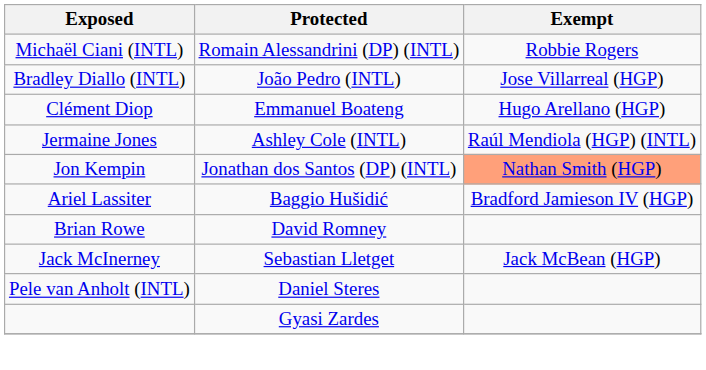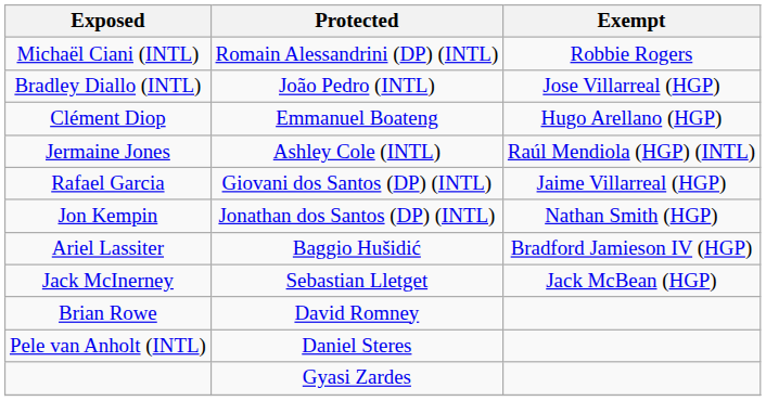 <table class="wikitable" style="text-align:center">
 <tr>
 <th>Exposed</th>
 <th>Protected</th>
 <th>Exempt</th>
 </tr>
 <tr>
 <td><a href='#'>Michaël Ciani</a> (<a href='#'>INTL</a>)</td>
 <td><a href='#'>Romain Alessandrini</a> (<a href='#'>DP</a>) (<a href='#'>INTL</a>)</td>
 <td><a href='#'>Robbie Rogers</a></td>
 </tr>
 <tr>
 <td><a href='#'>Bradley Diallo</a> (<a href='#'>INTL</a>)</td>
 <td><a href='#'>João Pedro</a> (<a href='#'>INTL</a>)</td>
 <td><a href='#'>Jose Villarreal</a> (<a href='#'>HGP</a>)</td>
 </tr>
 <tr>
 <td><a href='#'>Clément Diop</a></td>
 <td><a href='#'>Emmanuel Boateng</a></td>
 <td><a href='#'>Hugo Arellano</a> (<a href='#'>HGP</a>)</td>
 </tr>
 <tr>
 <td><a href='#'>Jermaine Jones</a></td>
 <td><a href='#'>Ashley Cole</a> (<a href='#'>INTL</a>)</td>
 <td><a href='#'>Raúl Mendiola</a> (<a href='#'>HGP</a>) (<a href='#'>INTL</a>)</td>
 </tr>
 <tr>
+<td><a href='#'>Rafael Garcia</a></td>
+<td><a href='#'>Giovani dos Santos</a> (<a href='#'>DP</a>) (<a href='#'>INTL</a>)</td>
+<td><a href='#'>Jaime Villarreal</a> (<a href='#'>HGP</a>)</td>
+</tr>
+<tr>
 <td><a href='#'>Jon Kempin</a></td>
 <td><a href='#'>Jonathan dos Santos</a> (<a href='#'>DP</a>) (<a href='#'>INTL</a>)</td>
-<td style="background: lightsalmon;"><a href='#'>Nathan Smith</a> (<a href='#'>HGP</a>)</td>
+<td><a href='#'>Nathan Smith</a> (<a href='#'>HGP</a>)</td>
 </tr>
 <tr>
 <td><a href='#'>Ariel Lassiter</a></td>
 <td><a href='#'>Baggio Hušidić</a></td>
 <td><a href='#'>Bradford Jamieson IV</a> (<a href='#'>HGP</a>)</td>
 </tr>
 <tr>
+<td><a href='#'>Jack McInerney</a></td>
+<td><a href='#'>Sebastian Lletget</a></td>
+<td><a href='#'>Jack McBean</a> (<a href='#'>HGP</a>)</td>
+</tr>
+<tr>
 <td><a href='#'>Brian Rowe</a></td>
 <td><a href='#'>David Romney</a></td>
 <td></td>
-</tr>
-<tr>
-<td><a href='#'>Jack McInerney</a></td>
-<td><a href='#'>Sebastian Lletget</a></td>
-<td><a href='#'>Jack McBean</a> (<a href='#'>HGP</a>)</td>
 </tr>
 <tr>
 <td><a href='#'>Pele van Anholt</a> (<a href='#'>INTL</a>)</td>
 <td><a href='#'>Daniel Steres</a></td>
 <td></td>
 </tr>
 <tr>
 <td></td>
 <td><a href='#'>Gyasi Zardes</a></td>
 <td></td>
 </tr>
 <tr>
 </tr>
 </table>
